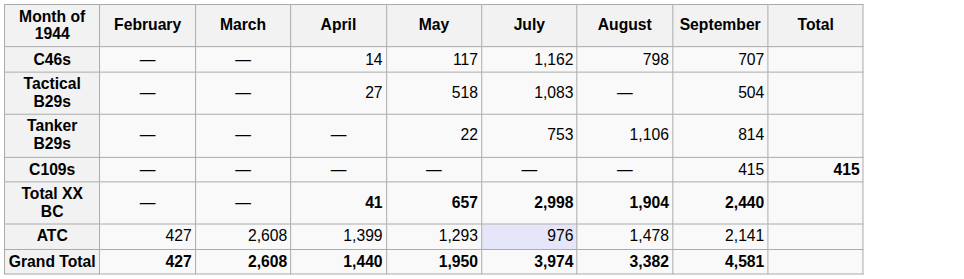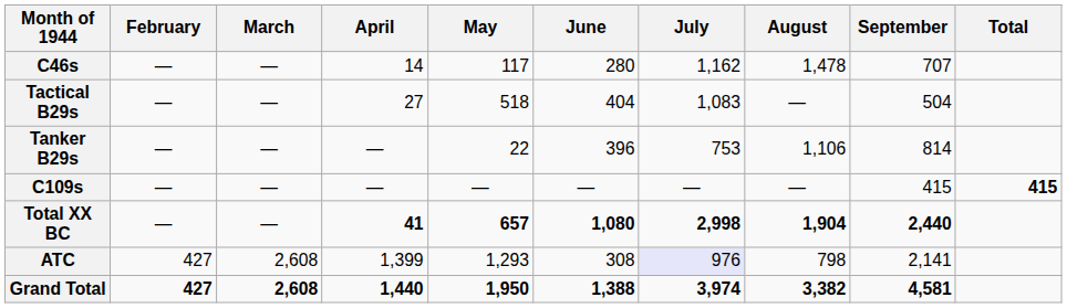 <table class="wikitable sortable" style="text-align:center">
 <tr>
 <th style="width: 90px;">Month of 1944</th>
 <th style="width: 90px">February</th>
 <th style="width: 90px">March</th>
 <th style="width: 90px">April</th>
 <th style="width: 90px">May</th>
+<th style="width: 90px">June</th>
 <th style="width: 90px">July</th>
 <th style="width: 90px">August</th>
 <th style="width: 90px">September</th>
 <th style="width: 90px">Total</th>
 </tr>
 <tr>
 <th>C46s</th>
 <td style="text-align:center">—</td>
 <td style="text-align:center">—</td>
 <td style="text-align:right">14</td>
 <td style="text-align:right">117</td>
+<td style="text-align:right">280</td>
 <td style="text-align:right">1,162</td>
-<td style="text-align:right">798</td>
+<td style="text-align:right">1,478</td>
 <td style="text-align:right">707</td>
 <td style="text-align:right"><strong></strong></td>
 </tr>
 <tr>
 <th>Tactical B29s</th>
 <td style="text-align:center">—</td>
 <td style="text-align:center">—</td>
 <td style="text-align:right">27</td>
 <td style="text-align:right">518</td>
+<td style="text-align:right">404</td>
 <td style="text-align:right">1,083</td>
 <td style="text-align:center">—</td>
 <td style="text-align:right">504</td>
 <td style="text-align:right"><strong></strong></td>
 </tr>
 <tr>
 <th>Tanker B29s</th>
 <td style="text-align:center">—</td>
 <td style="text-align:center">—</td>
 <td style="text-align:center">—</td>
 <td style="text-align:right">22</td>
+<td style="text-align:right">396</td>
 <td style="text-align:right">753</td>
 <td style="text-align:right">1,106</td>
 <td style="text-align:right">814</td>
 <td style="text-align:right"><strong></strong></td>
 </tr>
 <tr>
 <th>C109s</th>
+<td style="text-align:center">—</td>
 <td style="text-align:center">—</td>
 <td style="text-align:center">—</td>
 <td style="text-align:center">—</td>
 <td style="text-align:center">—</td>
 <td style="text-align:center">—</td>
 <td style="text-align:center">—</td>
 <td style="text-align:right">415</td>
 <td style="text-align:right"><strong>415</strong></td>
 </tr>
 <tr>
 <th>Total XX BC</th>
 <td style="text-align:center">—</td>
 <td style="text-align:center">—</td>
 <td style="text-align:right"><strong>41</strong></td>
 <td style="text-align:right"><strong>657</strong></td>
+<td style="text-align:right"><strong>1,080</strong></td>
 <td style="text-align:right"><strong>2,998</strong></td>
 <td style="text-align:right"><strong>1,904</strong></td>
 <td style="text-align:right"><strong>2,440</strong></td>
 <td style="text-align:right"><strong></strong></td>
 </tr>
 <tr>
 <th>ATC</th>
 <td style="text-align:right">427</td>
 <td style="text-align:right">2,608</td>
 <td style="text-align:right">1,399</td>
 <td style="text-align:right">1,293</td>
+<td style="text-align:right">308</td>
 <td style="background: lavender; text-align:right">976</td>
-<td style="text-align:right">1,478</td>
+<td style="text-align:right">798</td>
 <td style="text-align:right">2,141</td>
 <td style="text-align:right"><strong></strong></td>
 </tr>
 <tr>
 <th>Grand Total</th>
 <td style="text-align:right"><strong>427</strong></td>
 <td style="text-align:right"><strong>2,608</strong></td>
 <td style="text-align:right"><strong>1,440</strong></td>
 <td style="text-align:right"><strong>1,950</strong></td>
+<td style="text-align:right"><strong>1,388</strong></td>
 <td style="text-align:right"><strong>3,974</strong></td>
 <td style="text-align:right"><strong>3,382</strong></td>
 <td style="text-align:right"><strong>4,581</strong></td>
 <td style="text-align:right"><strong></strong></td>
 </tr>
 </table>
